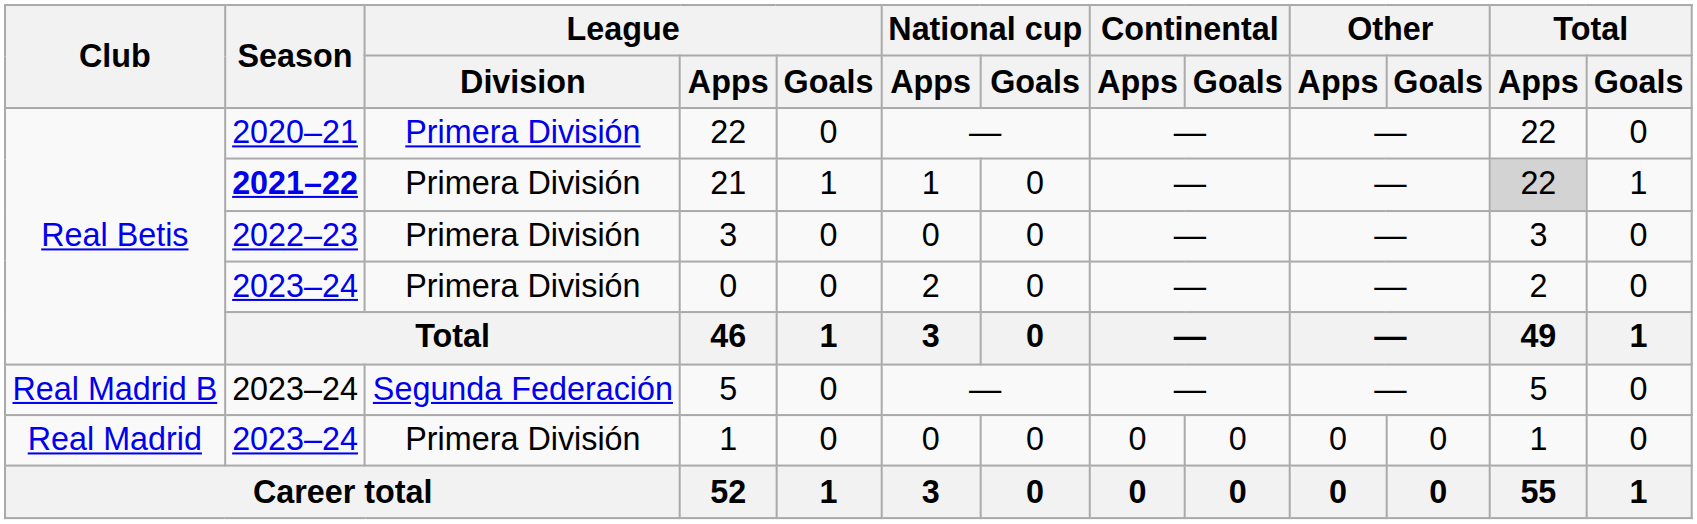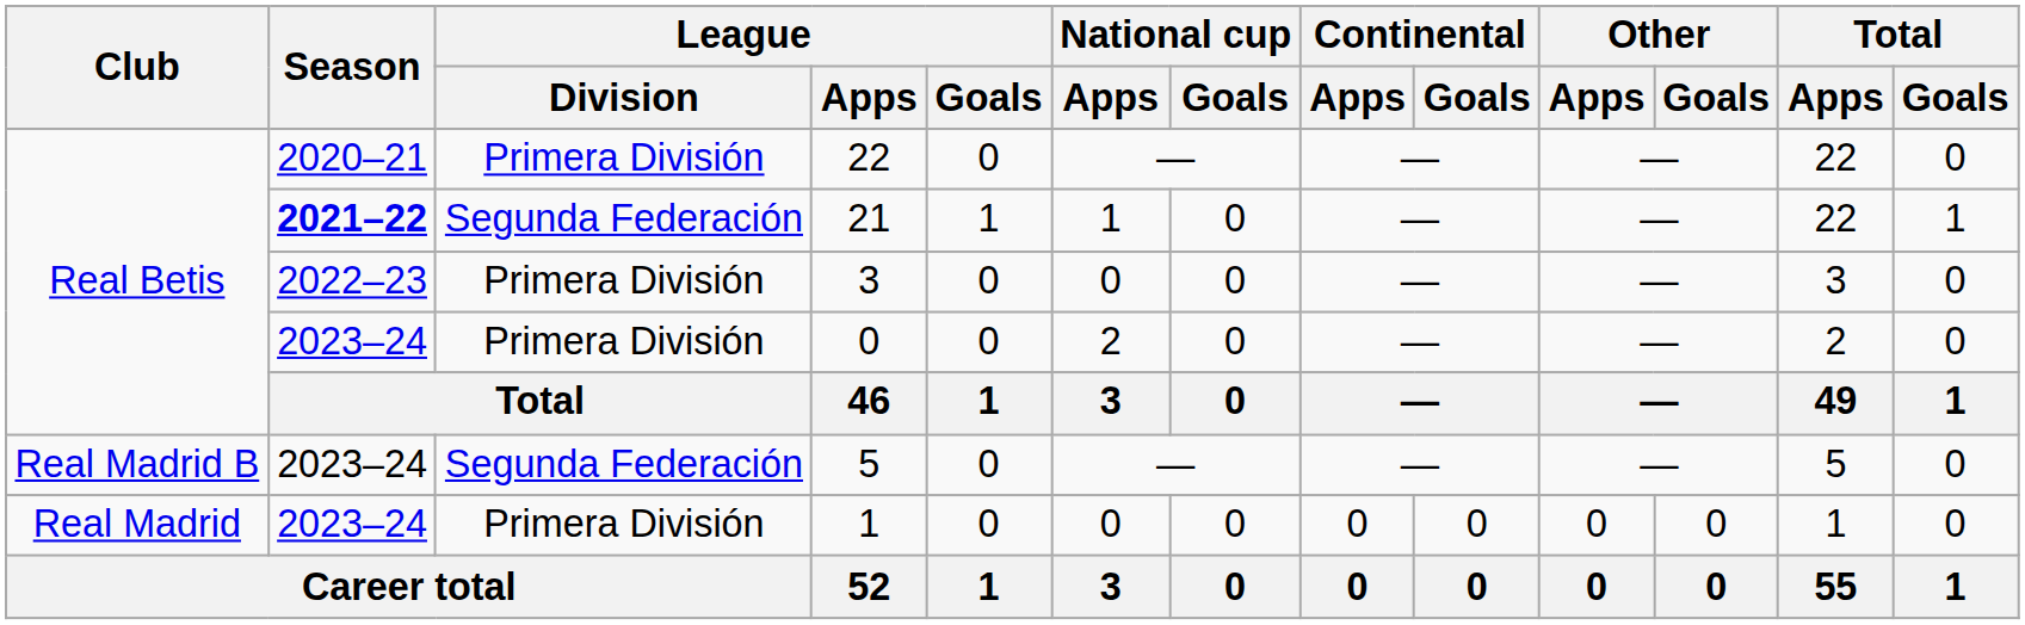 <table class="wikitable" style="text-align:center">
 <tr>
 <th rowspan="2">Club</th>
 <th rowspan="2">Season</th>
 <th colspan="3">League</th>
 <th colspan="2">National cup</th>
 <th colspan="2">Continental</th>
 <th colspan="2">Other</th>
 <th colspan="2">Total</th>
 </tr>
 <tr>
 <th>Division</th>
 <th>Apps</th>
 <th>Goals</th>
 <th>Apps</th>
 <th>Goals</th>
 <th>Apps</th>
 <th>Goals</th>
 <th>Apps</th>
 <th>Goals</th>
 <th>Apps</th>
 <th>Goals</th>
 </tr>
 <tr>
 <td rowspan="5"><a href='#'>Real Betis</a></td>
 <td><a href='#'>2020–21</a></td>
 <td><a href='#'>Primera División</a></td>
 <td>22</td>
 <td>0</td>
 <td colspan="2">—</td>
 <td colspan="2">—</td>
 <td colspan="2">—</td>
 <td>22</td>
 <td>0</td>
 </tr>
 <tr>
 <td><strong><a href='#'>2021–22</a></strong></td>
-<td>Primera División</td>
+<td><a href='#'>Segunda Federación</a></td>
 <td>21</td>
 <td>1</td>
 <td>1</td>
 <td>0</td>
 <td colspan="2">—</td>
 <td colspan="2">—</td>
-<td style="background: lightgrey;">22</td>
+<td>22</td>
 <td>1</td>
 </tr>
 <tr>
 <td><a href='#'>2022–23</a></td>
 <td>Primera División</td>
 <td>3</td>
 <td>0</td>
 <td>0</td>
 <td>0</td>
 <td colspan="2">—</td>
 <td colspan="2">—</td>
 <td>3</td>
 <td>0</td>
 </tr>
 <tr>
 <td><a href='#'>2023–24</a></td>
 <td>Primera División</td>
 <td>0</td>
 <td>0</td>
 <td>2</td>
 <td>0</td>
 <td colspan="2">—</td>
 <td colspan="2">—</td>
 <td>2</td>
 <td>0</td>
 </tr>
 <tr>
 <th colspan="2">Total</th>
 <th>46</th>
 <th>1</th>
 <th>3</th>
 <th>0</th>
 <th colspan="2">—</th>
 <th colspan="2">—</th>
 <th>49</th>
 <th>1</th>
 </tr>
 <tr>
 <td><a href='#'>Real Madrid B</a></td>
 <td>2023–24</td>
 <td><a href='#'>Segunda Federación</a></td>
 <td>5</td>
 <td>0</td>
 <td colspan="2">—</td>
 <td colspan="2">—</td>
 <td colspan="2">—</td>
 <td>5</td>
 <td>0</td>
 </tr>
 <tr>
 <td><a href='#'>Real Madrid</a></td>
 <td><a href='#'>2023–24</a></td>
 <td>Primera División</td>
 <td>1</td>
 <td>0</td>
 <td>0</td>
 <td>0</td>
 <td>0</td>
 <td>0</td>
 <td>0</td>
 <td>0</td>
 <td>1</td>
 <td>0</td>
 </tr>
 <tr>
 <th colspan="3">Career total</th>
 <th>52</th>
 <th>1</th>
 <th>3</th>
 <th>0</th>
 <th>0</th>
 <th>0</th>
 <th>0</th>
 <th>0</th>
 <th>55</th>
 <th>1</th>
 </tr>
 </table>
